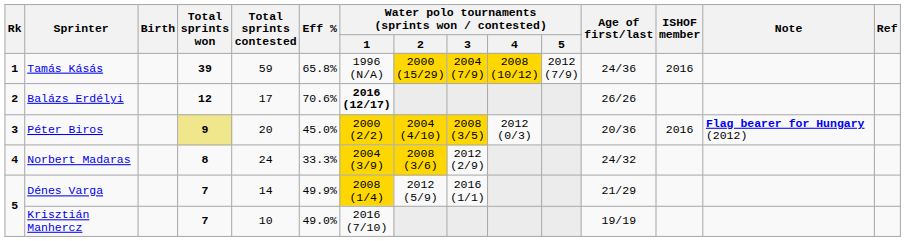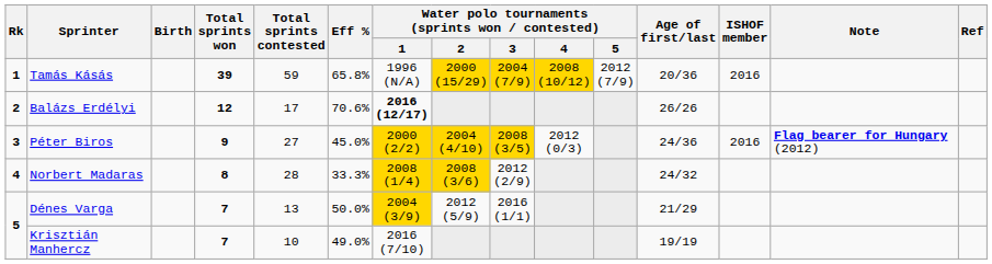 <table class="wikitable sortable" style="text-align: center; font-size: 85%; margin-left: 1em;">
 <tr>
 <th rowspan="2">Rk</th>
 <th rowspan="2">Sprinter</th>
 <th rowspan="2">Birth</th>
 <th rowspan="2">Total<br>sprints<br>won</th>
 <th rowspan="2">Total<br>sprints<br>contested</th>
 <th rowspan="2">Eff %</th>
 <th colspan="5">Water polo tournaments<br>(sprints won / contested)</th>
 <th rowspan="2">Age of<br>first/last</th>
 <th rowspan="2">ISHOF<br>member</th>
 <th rowspan="2">Note</th>
 <th rowspan="2" class="unsortable">Ref</th>
 </tr>
 <tr>
 <th>1</th>
 <th style="width: 2em;" class="unsortable">2</th>
 <th style="width: 2em;" class="unsortable">3</th>
 <th style="width: 2em;" class="unsortable">4</th>
 <th style="width: 2em;" class="unsortable">5</th>
 </tr>
 <tr>
 <td><strong>1</strong></td>
 <td style="text-align: left;" data-sort-value="Kásás, Tamás"><a href='#'>Tamás Kásás</a></td>
 <td></td>
 <td><strong>39</strong></td>
 <td>59</td>
 <td>65.8%</td>
 <td>1996<br>(N/A)</td>
 <td style="background-color: gold;">2000<br>(15/29)</td>
 <td style="background-color: gold;">2004<br>(7/9)</td>
 <td style="background-color: gold;">2008<br>(10/12)</td>
 <td>2012<br>(7/9)</td>
-<td>24/36</td>
+<td>20/36</td>
 <td>2016</td>
 <td style="text-align: left;"></td>
 <td></td>
 </tr>
 <tr>
 <td><strong>2</strong></td>
 <td style="text-align: left;" data-sort-value="Erdélyi, Balázs"><a href='#'>Balázs Erdélyi</a></td>
 <td></td>
 <td><strong>12</strong></td>
 <td>17</td>
 <td>70.6%</td>
 <td><strong>2016<br>(12/17)</strong></td>
 <td style="background-color: #ececec;"></td>
 <td style="background-color: #ececec;"></td>
 <td style="background-color: #ececec;"></td>
 <td style="background-color: #ececec;"></td>
 <td>26/26</td>
 <td></td>
 <td style="text-align: left;"></td>
 <td></td>
 </tr>
 <tr>
 <td><strong>3</strong></td>
 <td style="text-align: left;" data-sort-value="Biros, Péter"><a href='#'>Péter Biros</a></td>
 <td></td>
-<td style="background: khaki;"><strong>9</strong></td>
-<td>20</td>
+<td><strong>9</strong></td>
+<td>27</td>
 <td>45.0%</td>
 <td style="background-color: gold;">2000<br>(2/2)</td>
 <td style="background-color: gold;">2004<br>(4/10)</td>
 <td style="background-color: gold;">2008<br>(3/5)</td>
 <td>2012<br>(0/3)</td>
 <td style="background-color: #ececec;"></td>
-<td>20/36</td>
+<td>24/36</td>
 <td>2016</td>
 <td style="text-align: left;"><strong><a href='#'>Flag bearer for Hungary</a></strong> (2012)</td>
 <td></td>
 </tr>
 <tr>
 <td><strong>4</strong></td>
 <td style="text-align: left;" data-sort-value="Madaras, Norbert"><a href='#'>Norbert Madaras</a></td>
 <td></td>
 <td><strong>8</strong></td>
-<td>24</td>
+<td>28</td>
 <td>33.3%</td>
-<td style="background-color: gold;">2004<br>(3/9)</td>
+<td style="background-color: gold;">2008<br>(1/4)</td>
 <td style="background-color: gold;">2008<br>(3/6)</td>
 <td>2012<br>(2/9)</td>
 <td style="background-color: #ececec;"></td>
 <td style="background-color: #ececec;"></td>
 <td>24/32</td>
 <td></td>
 <td style="text-align: left;"></td>
 <td></td>
 </tr>
 <tr>
 <td rowspan="2"><strong>5</strong></td>
 <td style="text-align: left;" data-sort-value="Varga, Dénes"><a href='#'>Dénes Varga</a></td>
 <td></td>
 <td><strong>7</strong></td>
-<td>14</td>
-<td>49.9%</td>
-<td style="background-color: gold;">2008<br>(1/4)</td>
+<td>13</td>
+<td>50.0%</td>
+<td style="background-color: gold;">2004<br>(3/9)</td>
 <td>2012<br>(5/9)</td>
 <td>2016<br>(1/1)</td>
 <td style="background-color: #ececec;"></td>
 <td style="background-color: #ececec;"></td>
 <td>21/29</td>
 <td></td>
 <td style="text-align: left;"></td>
 <td></td>
 </tr>
 <tr>
 <td style="text-align: left;" data-sort-value="Manhercz, Krisztián"><a href='#'>Krisztián Manhercz</a></td>
 <td></td>
 <td><strong>7</strong></td>
 <td>10</td>
 <td>49.0%</td>
 <td>2016<br>(7/10)</td>
 <td style="background-color: #ececec;"></td>
 <td style="background-color: #ececec;"></td>
 <td style="background-color: #ececec;"></td>
 <td style="background-color: #ececec;"></td>
 <td>19/19</td>
 <td></td>
 <td style="text-align: left;"></td>
 <td></td>
 </tr>
 </table>
